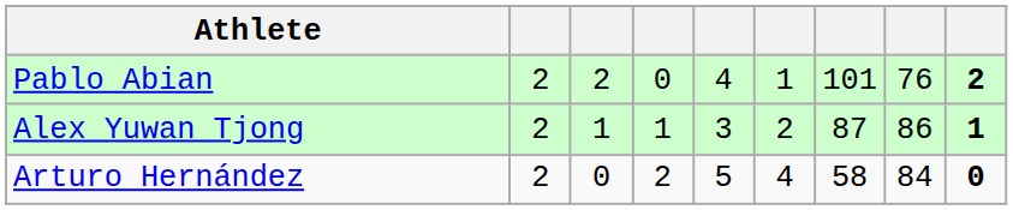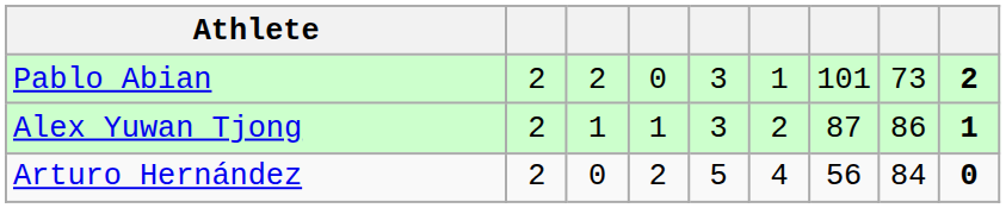 <table class=wikitable style="text-align:center">
 <tr>
 <th width=210>Athlete</th>
 <th width=20></th>
 <th width=20></th>
 <th width=20></th>
 <th width=20></th>
 <th width=20></th>
 <th width=20></th>
 <th width=20></th>
 <th width=20></th>
 </tr>
 <tr bgcolor=ccffcc>
 <td style="text-align:left"> <a href='#'>Pablo Abian</a></td>
 <td>2</td>
 <td>2</td>
 <td>0</td>
-<td>4</td>
+<td>3</td>
 <td>1</td>
 <td>101</td>
-<td>76</td>
+<td>73</td>
 <td><strong>2</strong></td>
 </tr>
 <tr bgcolor=ccffcc>
 <td style="text-align:left"> <a href='#'>Alex Yuwan Tjong</a></td>
 <td>2</td>
 <td>1</td>
 <td>1</td>
 <td>3</td>
 <td>2</td>
 <td>87</td>
 <td>86</td>
 <td><strong>1</strong></td>
 </tr>
 <tr>
 <td style="text-align:left"> <a href='#'>Arturo Hernández</a></td>
 <td>2</td>
 <td>0</td>
 <td>2</td>
 <td>5</td>
 <td>4</td>
-<td>58</td>
+<td>56</td>
 <td>84</td>
 <td><strong>0</strong></td>
 </tr>
 </table>
